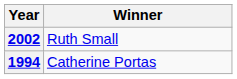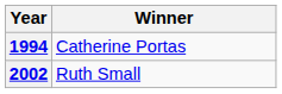 <table class="wikitable">
 <tr>
 <th>Year</th>
 <th Width=200>Winner</th>
 </tr>
 <tr>
+<th><a href='#'>1994</a></th>
+<td> <a href='#'>Catherine Portas</a></td>
+</tr>
+<tr>
 <th><a href='#'>2002</a></th>
 <td> <a href='#'>Ruth Small</a></td>
 </tr>
-<tr>
-<th><a href='#'>1994</a></th>
-<td> <a href='#'>Catherine Portas</a></td>
-</tr>
 </table>
